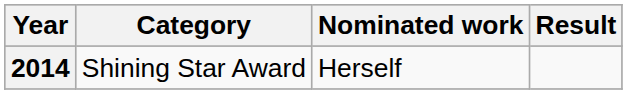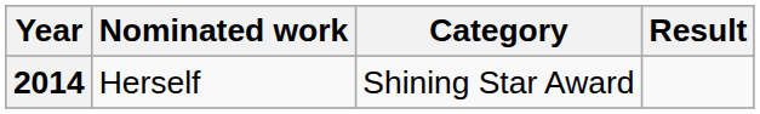 <table class="wikitable plainrowheaders">
 <tr>
 <th scope="col">Year</th>
+<th scope="col">Nominated work</th>
 <th scope="col">Category</th>
-<th scope="col">Nominated work</th>
 <th scope="col">Result</th>
 </tr>
 <tr>
 <th scope="row" style="text-align:center;">2014</th>
+<td>Herself</td>
 <td>Shining Star Award</td>
-<td>Herself</td>
 <td></td>
 </tr>
 </table>
